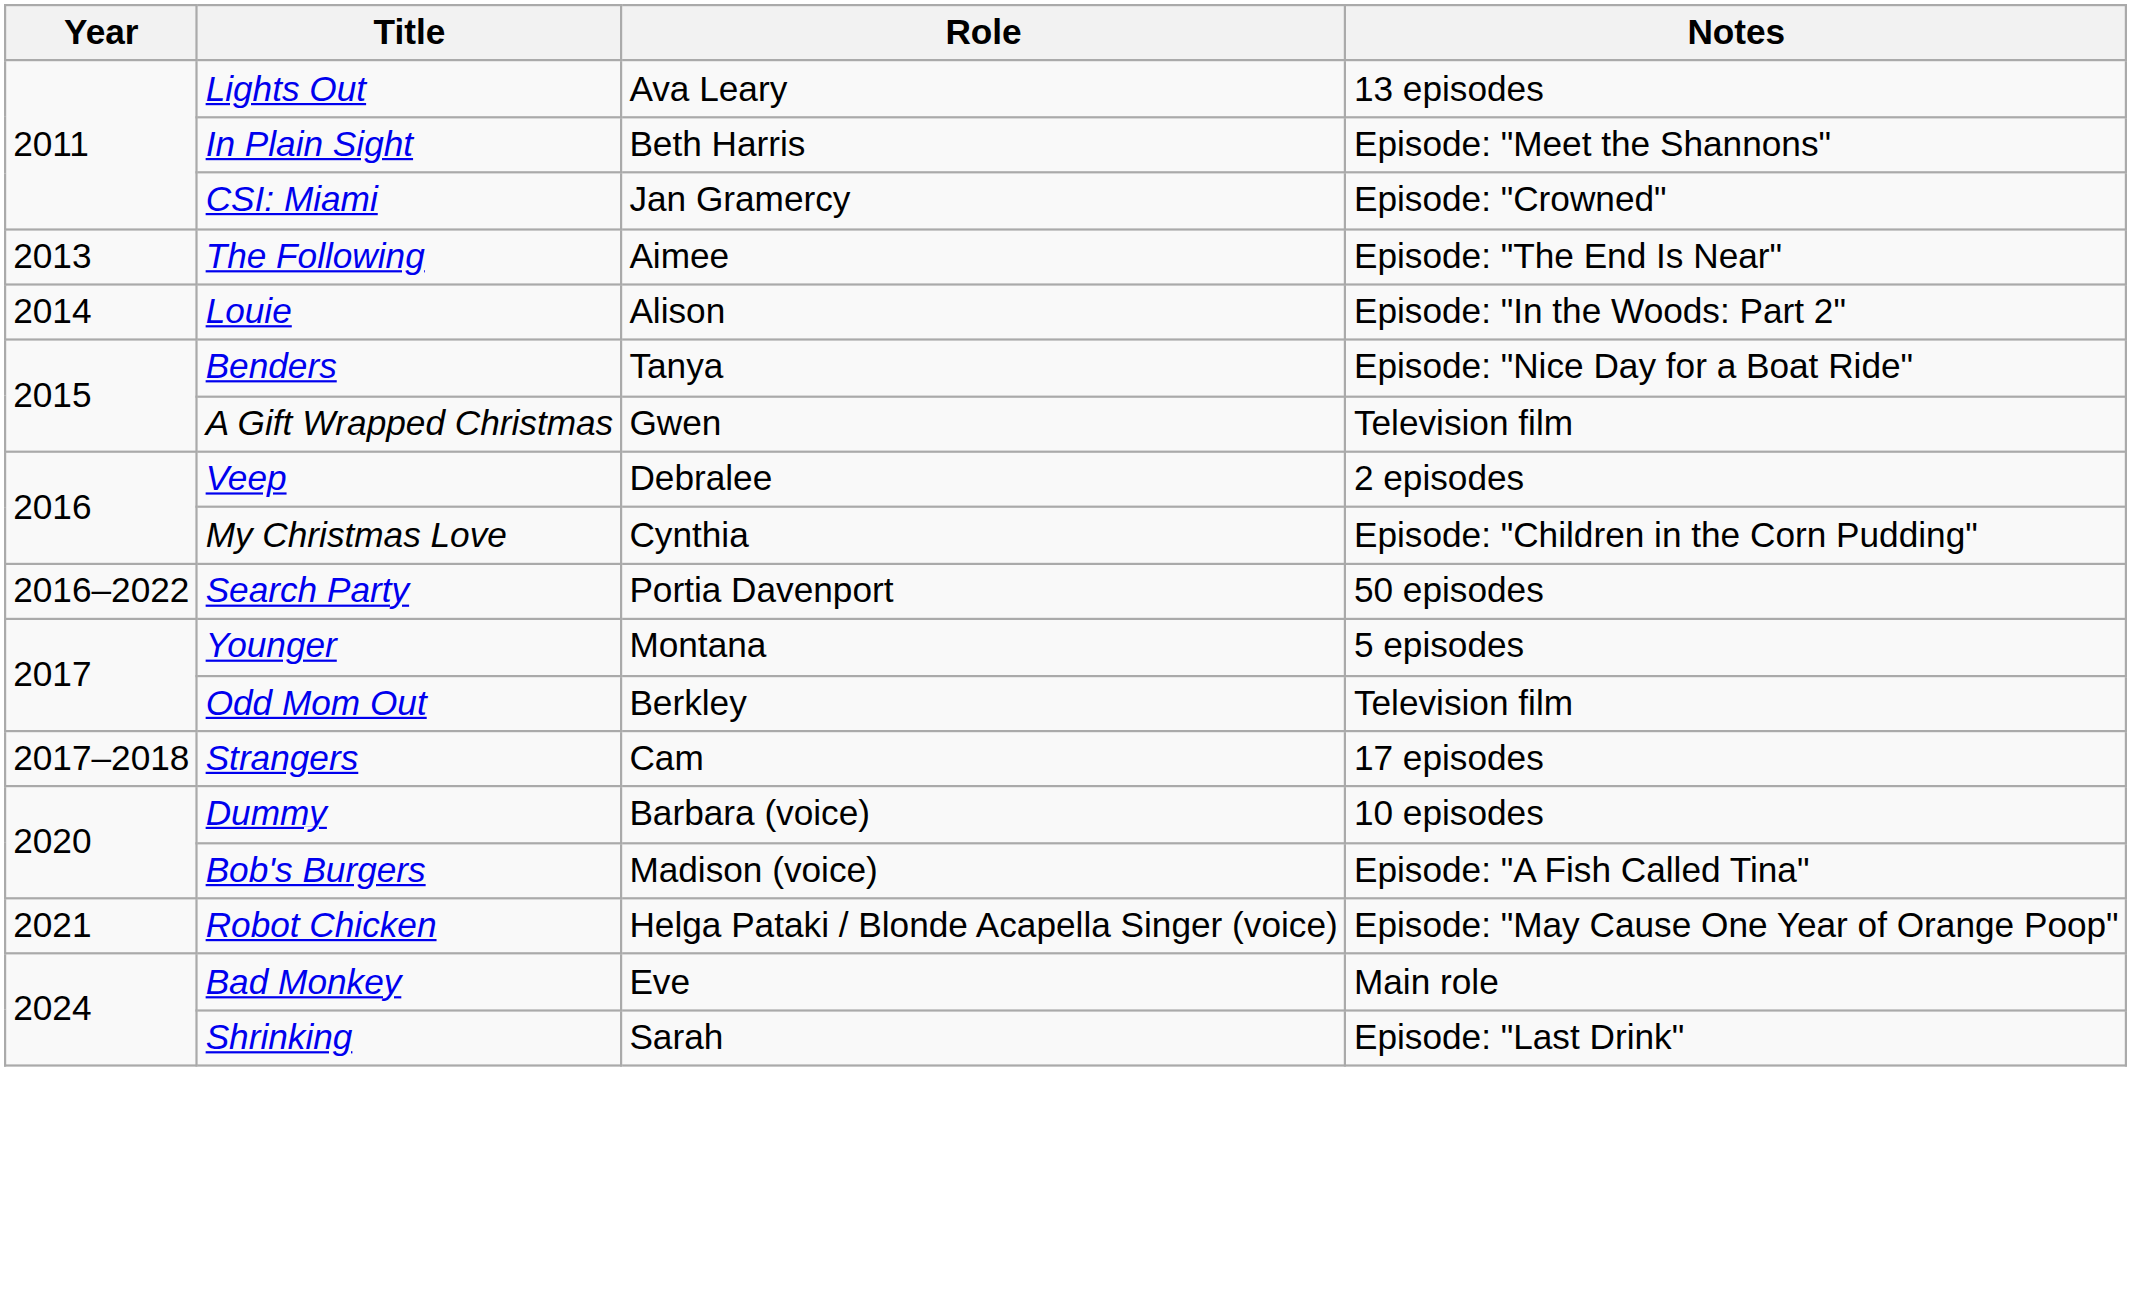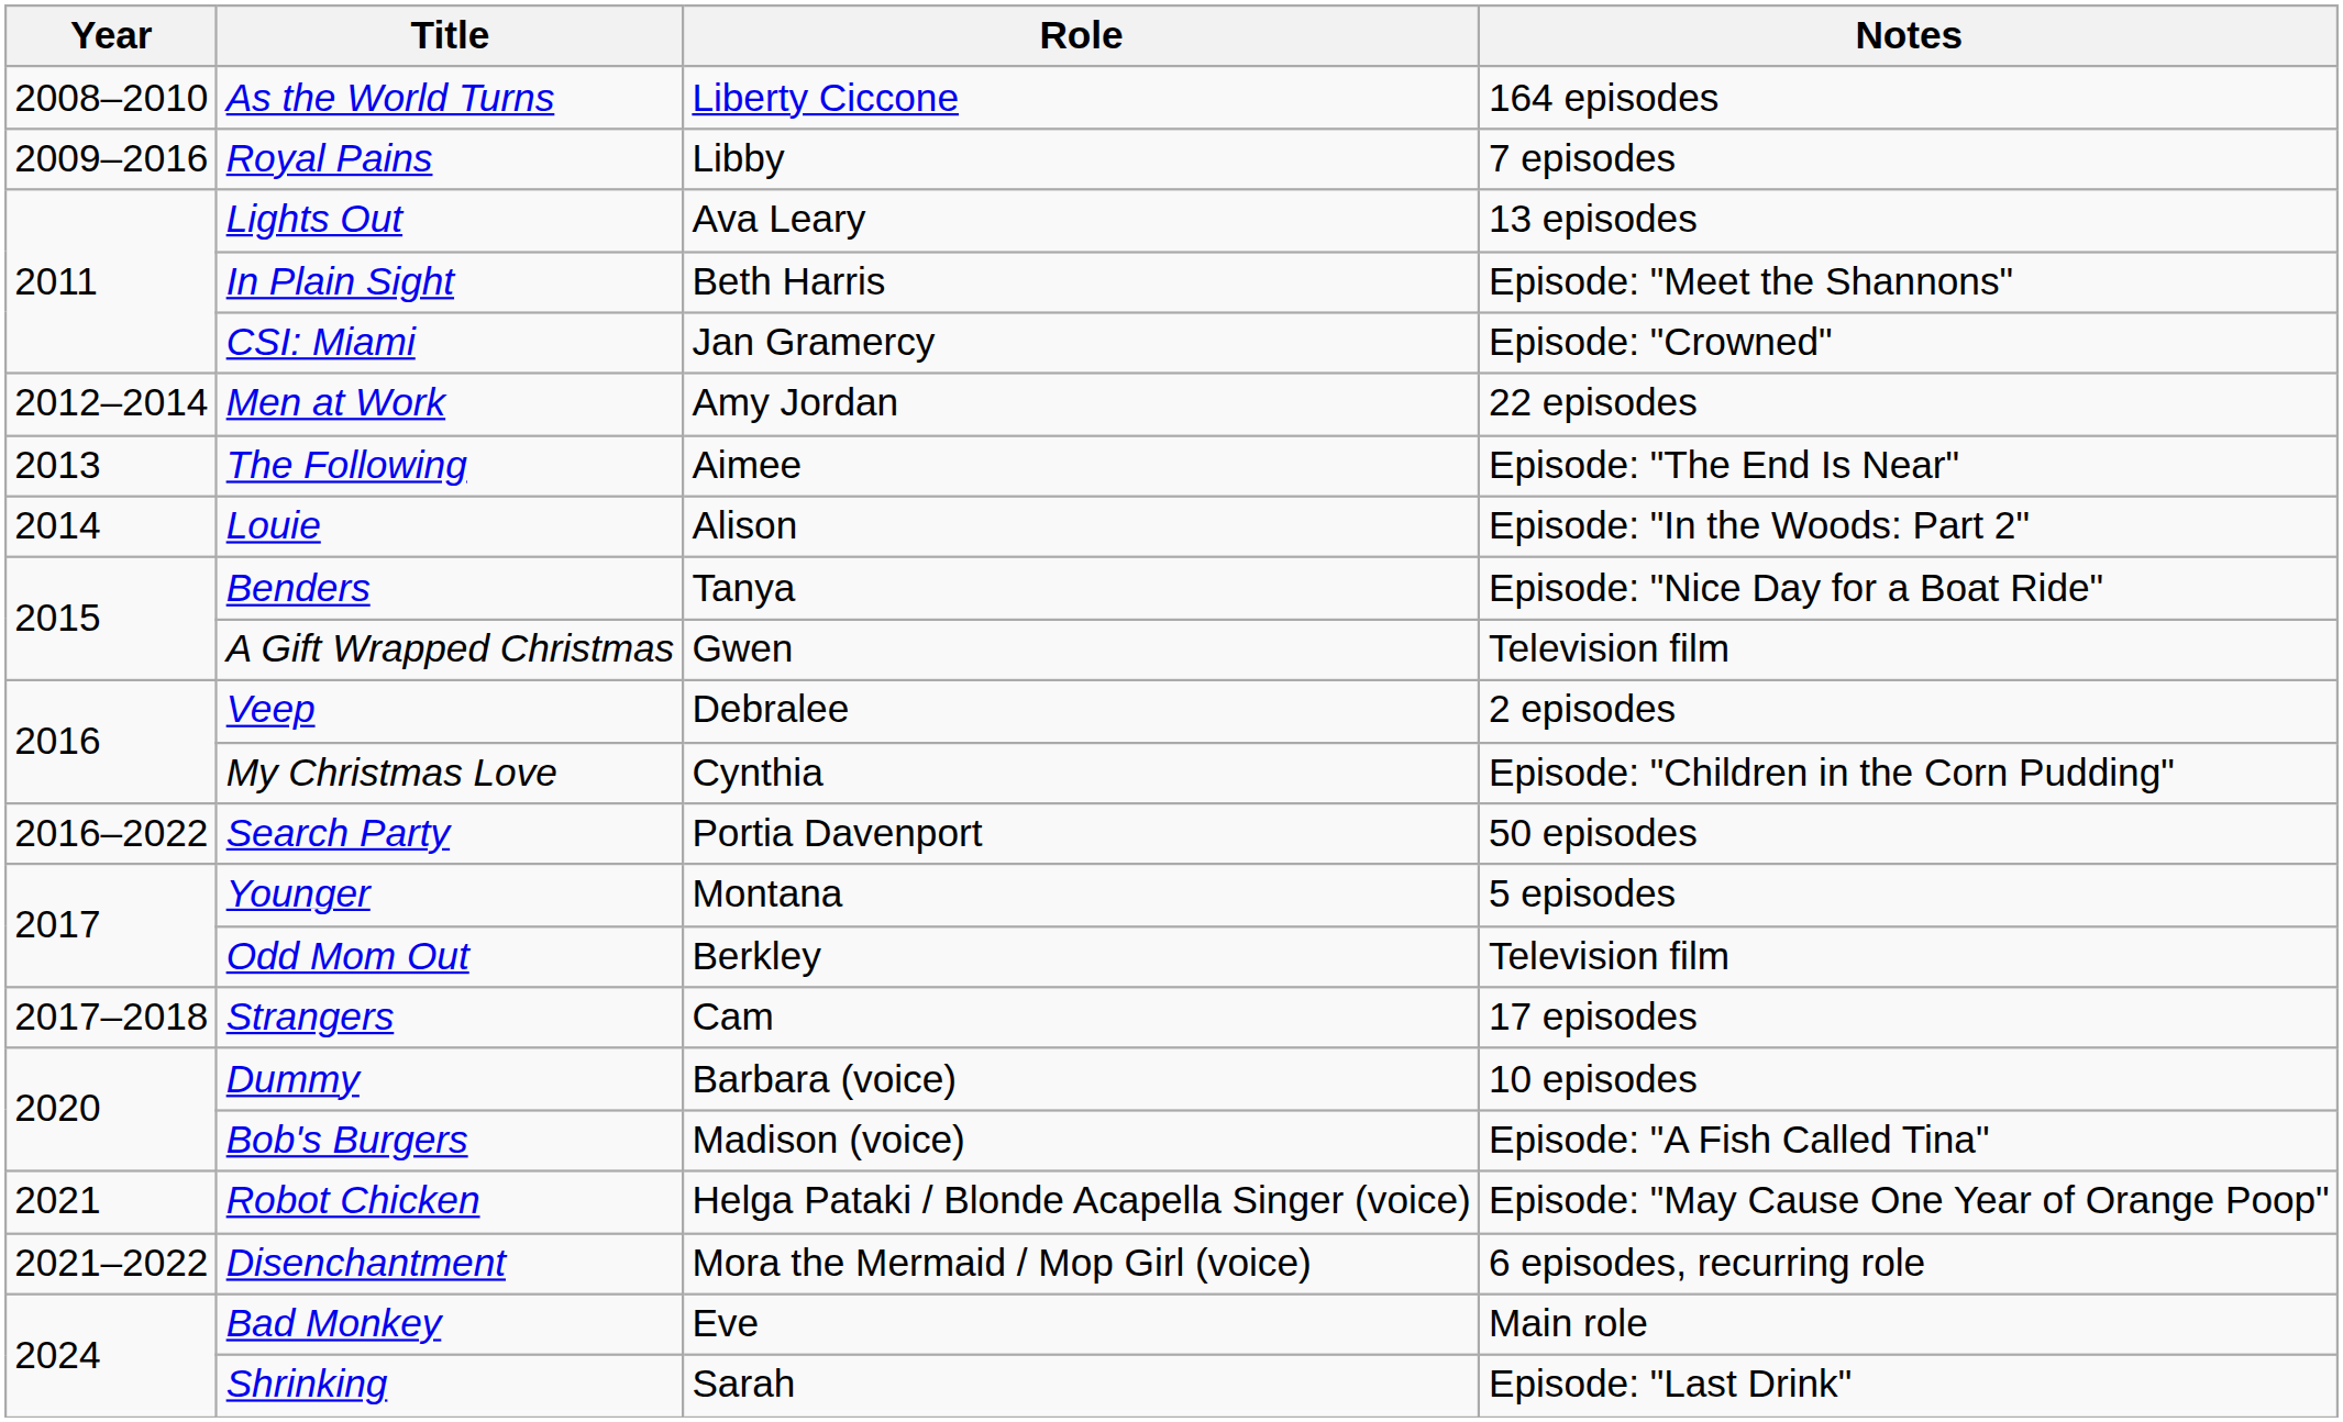 <table class="wikitable sortable">
 <tr>
 <th>Year</th>
 <th>Title</th>
 <th>Role</th>
 <th class="unsortable">Notes</th>
+</tr>
+<tr>
+<td>2008–2010</td>
+<td><em><a href='#'>As the World Turns</a></em></td>
+<td><a href='#'>Liberty Ciccone</a></td>
+<td>164 episodes</td>
+</tr>
+<tr>
+<td>2009–2016</td>
+<td><em><a href='#'>Royal Pains</a></em></td>
+<td>Libby</td>
+<td>7 episodes</td>
 </tr>
 <tr>
 <td rowspan="3">2011</td>
 <td><em><a href='#'>Lights Out</a></em></td>
 <td>Ava Leary</td>
 <td>13 episodes</td>
 </tr>
 <tr>
 <td><em><a href='#'>In Plain Sight</a></em></td>
 <td>Beth Harris</td>
 <td>Episode: "Meet the Shannons"</td>
 </tr>
 <tr>
 <td><em><a href='#'>CSI: Miami</a></em></td>
 <td>Jan Gramercy</td>
 <td>Episode: "Crowned"</td>
+</tr>
+<tr>
+<td>2012–2014</td>
+<td><em><a href='#'>Men at Work</a></em></td>
+<td>Amy Jordan</td>
+<td>22 episodes</td>
 </tr>
 <tr>
 <td>2013</td>
 <td><em><a href='#'>The Following</a></em></td>
 <td>Aimee</td>
 <td>Episode: "The End Is Near"</td>
 </tr>
 <tr>
 <td>2014</td>
 <td><em><a href='#'>Louie</a></em></td>
 <td>Alison</td>
 <td>Episode: "In the Woods: Part 2"</td>
 </tr>
 <tr>
 <td rowspan="2">2015</td>
 <td><em><a href='#'>Benders</a></em></td>
 <td>Tanya</td>
 <td>Episode: "Nice Day for a Boat Ride"</td>
 </tr>
 <tr>
 <td><em>A Gift Wrapped Christmas</em></td>
 <td>Gwen</td>
 <td>Television film</td>
 </tr>
 <tr>
 <td rowspan="2">2016</td>
 <td><em><a href='#'>Veep</a></em></td>
 <td>Debralee</td>
 <td>2 episodes</td>
 </tr>
 <tr>
 <td><em>My Christmas Love</em></td>
 <td>Cynthia</td>
 <td>Episode: "Children in the Corn Pudding"</td>
 </tr>
 <tr>
 <td>2016–2022</td>
 <td><em><a href='#'>Search Party</a></em></td>
 <td>Portia Davenport</td>
 <td>50 episodes</td>
 </tr>
 <tr>
 <td rowspan="2">2017</td>
 <td><em><a href='#'>Younger</a></em></td>
 <td>Montana</td>
 <td>5 episodes</td>
 </tr>
 <tr>
 <td><em><a href='#'>Odd Mom Out</a></em></td>
 <td>Berkley</td>
 <td>Television film</td>
 </tr>
 <tr>
 <td>2017–2018</td>
 <td><em><a href='#'>Strangers</a></em></td>
 <td>Cam</td>
 <td>17 episodes</td>
 </tr>
 <tr>
 <td rowspan="2">2020</td>
 <td><em><a href='#'>Dummy</a></em></td>
 <td>Barbara (voice)</td>
 <td>10 episodes</td>
 </tr>
 <tr>
 <td><em><a href='#'>Bob's Burgers</a></em></td>
 <td>Madison (voice)</td>
 <td>Episode: "A Fish Called Tina"</td>
 </tr>
 <tr>
 <td>2021</td>
 <td><em><a href='#'>Robot Chicken</a></em></td>
 <td>Helga Pataki / Blonde Acapella Singer (voice)</td>
 <td>Episode: "May Cause One Year of Orange Poop"</td>
 </tr>
 <tr>
+<td>2021–2022</td>
+<td><em><a href='#'>Disenchantment</a></em></td>
+<td>Mora the Mermaid / Mop Girl (voice)</td>
+<td>6 episodes, recurring role</td>
+</tr>
+<tr>
 <td rowspan="2">2024</td>
 <td><em><a href='#'>Bad Monkey</a></em></td>
 <td>Eve</td>
 <td>Main role</td>
 </tr>
 <tr>
 <td><em><a href='#'>Shrinking</a></em></td>
 <td>Sarah</td>
 <td>Episode: "Last Drink"</td>
 </tr>
 </table>
